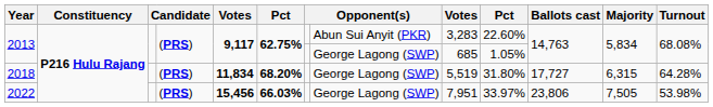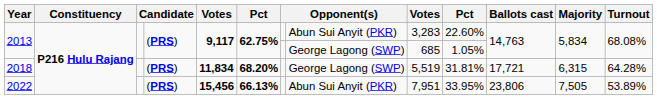 <table class="wikitable" style="margin:0.5em ; font-size:95%">
 <tr>
 <th>Year</th>
 <th>Constituency</th>
 <th colspan=2>Candidate</th>
 <th>Votes</th>
 <th>Pct</th>
 <th colspan=2>Opponent(s)</th>
 <th>Votes</th>
 <th>Pct</th>
 <th>Ballots cast</th>
 <th>Majority</th>
 <th>Turnout</th>
 </tr>
 <tr>
 <td rowspan=2><a href='#'>2013</a></td>
 <td rowspan=4><strong>P216 <a href='#'>Hulu Rajang</a></strong></td>
 <td rowspan=2  ></td>
 <td rowspan=2> (<a href='#'><strong>PRS</strong></a>)</td>
 <td rowspan=2 align="right"><strong>9,117</strong></td>
 <td rowspan=2><strong>62.75%</strong></td>
 <td></td>
 <td>Abun Sui Anyit (<a href='#'>PKR</a>)</td>
 <td align="right">3,283</td>
 <td>22.60%</td>
 <td rowspan=2>14,763</td>
 <td rowspan=2>5,834</td>
 <td rowspan=2>68.08%</td>
 </tr>
 <tr>
 <td bgcolor=></td>
 <td>George Lagong (<a href='#'>SWP</a>)</td>
 <td align="right">685</td>
 <td align="right">1.05%</td>
 </tr>
 <tr>
 <td><a href='#'>2018</a></td>
 <td></td>
 <td> (<a href='#'><strong>PRS</strong></a>)</td>
 <td><strong>11,834</strong></td>
 <td><strong>68.20%</strong></td>
 <td></td>
 <td>George Lagong (<a href='#'>SWP</a>)</td>
 <td align="right">5,519</td>
-<td>31.80%</td>
-<td>17,727</td>
+<td>31.81%</td>
+<td>17,721</td>
 <td>6,315</td>
 <td>64.28%</td>
 </tr>
 <tr>
 <td><a href='#'>2022</a></td>
 <td></td>
 <td> (<a href='#'><strong>PRS</strong></a>)</td>
 <td><strong>15,456</strong></td>
-<td><strong>66.03%</strong></td>
+<td><strong>66.13%</strong></td>
 <td></td>
-<td>George Lagong (<a href='#'>SWP</a>)</td>
+<td>Abun Sui Anyit (<a href='#'>PKR</a>)</td>
 <td align="right">7,951</td>
-<td>33.97%</td>
+<td>33.95%</td>
 <td>23,806</td>
 <td>7,505</td>
-<td>53.98%</td>
+<td>53.89%</td>
 </tr>
 </table>
